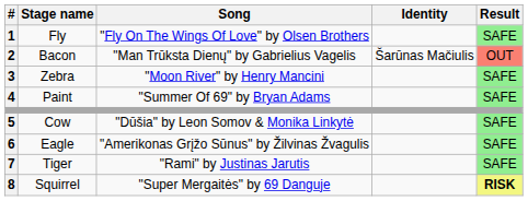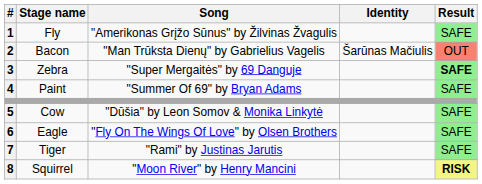 <table class="wikitable plainrowheaders" style="text-align: center;">
 <tr>
 <th>#</th>
 <th>Stage name</th>
 <th>Song</th>
 <th>Identity</th>
 <th>Result</th>
 </tr>
 <tr>
 <th>1</th>
 <td>Fly</td>
-<td>"<a href='#'>Fly On The Wings Of Love</a>" by <a href='#'>Olsen Brothers</a></td>
+<td>"Amerikonas Grįžo Sūnus" by Žilvinas Žvagulis</td>
 <td></td>
 <td bgcolor="lightgreen">SAFE</td>
 </tr>
 <tr>
 <th>2</th>
 <td>Bacon</td>
 <td>"Man Trūksta Dienų" by Gabrielius Vagelis</td>
 <td>Šarūnas Mačiulis</td>
 <td bgcolor="salmon">OUT</td>
 </tr>
 <tr>
 <th>3</th>
 <td>Zebra</td>
-<td>"<a href='#'>Moon River</a>" by <a href='#'>Henry Mancini</a></td>
+<td>"Super Mergaitės" by <a href='#'>69 Danguje</a></td>
 <td></td>
-<td bgcolor="lightgreen">SAFE</td>
+<td bgcolor="lightgreen"><strong>SAFE</strong></td>
 </tr>
 <tr>
 <th>4</th>
 <td>Paint</td>
 <td>"Summer Of 69" by <a href='#'>Bryan Adams</a></td>
 <td></td>
 <td bgcolor="lightgreen">SAFE</td>
 </tr>
 <tr>
 <td colspan="5" style="background:darkgray"></td>
 </tr>
 <tr>
 <th>5</th>
 <td>Cow</td>
 <td>"Dūšia" by Leon Somov & <a href='#'>Monika Linkytė</a></td>
 <td></td>
 <td bgcolor="lightgreen">SAFE</td>
 </tr>
 <tr>
 <th>6</th>
 <td>Eagle</td>
-<td>"Amerikonas Grįžo Sūnus" by Žilvinas Žvagulis</td>
+<td>"<a href='#'>Fly On The Wings Of Love</a>" by <a href='#'>Olsen Brothers</a></td>
 <td></td>
 <td bgcolor="lightgreen">SAFE</td>
 </tr>
 <tr>
 <th>7</th>
 <td>Tiger</td>
 <td>"Rami" by <a href='#'>Justinas Jarutis</a></td>
 <td></td>
 <td bgcolor="lightgreen">SAFE</td>
 </tr>
 <tr>
 <th>8</th>
 <td>Squirrel</td>
-<td>"Super Mergaitės" by <a href='#'>69 Danguje</a></td>
+<td>"<a href='#'>Moon River</a>" by <a href='#'>Henry Mancini</a></td>
 <td></td>
 <td bgcolor="#F3F781"><strong>RISK</strong></td>
 </tr>
 </table>
